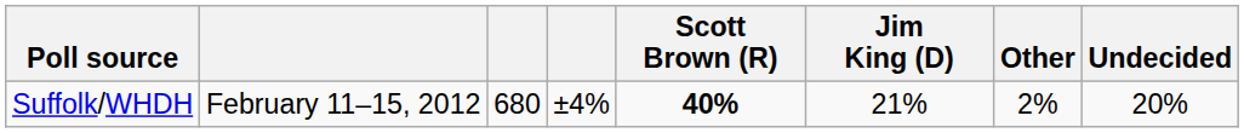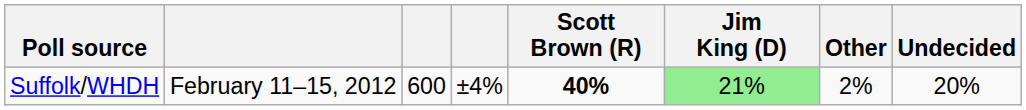 <table class="wikitable" style="text-align:center">
 <tr valign= bottom>
 <th>Poll source</th>
 <th></th>
 <th></th>
 <th></th>
 <th style="width:100px;">Scott<br>Brown (R)</th>
 <th style="width:100px;">Jim<br>King (D)</th>
 <th>Other</th>
 <th>Undecided</th>
 </tr>
 <tr>
 <td align=left><a href='#'>Suffolk</a>/<a href='#'>WHDH</a></td>
 <td>February 11–15, 2012</td>
-<td>680</td>
+<td>600</td>
 <td>±4%</td>
 <td><strong>40%</strong></td>
-<td>21%</td>
+<td style="background: lightgreen;">21%</td>
 <td>2%</td>
 <td>20%</td>
 </tr>
 </table>
